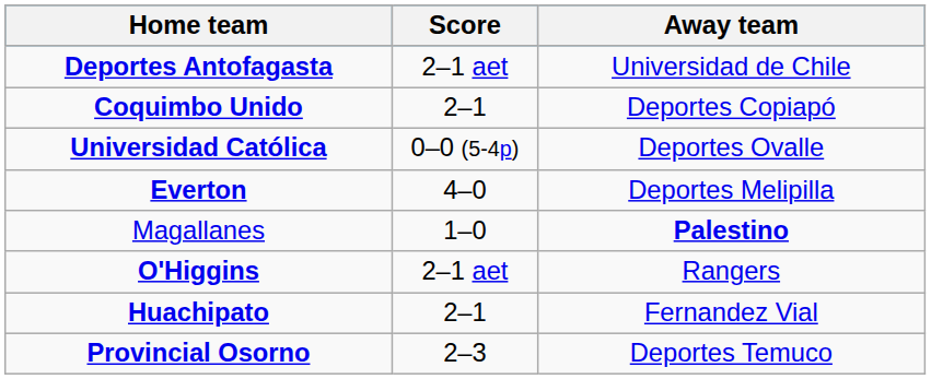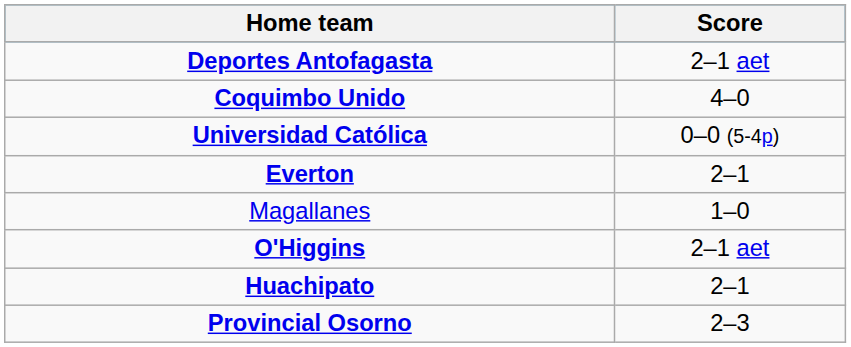 <table class="wikitable" width=45%>
 <tr bgcolor=#006699>
 <th width=130>Home team</th>
 <th width=30>Score</th>
-<th width=130>Away team</th>
 </tr>
 <tr align=center>
 <td><strong><a href='#'>Deportes Antofagasta</a></strong></td>
 <td>2–1 <a href='#'>aet</a></td>
-<td><a href='#'>Universidad de Chile</a></td>
 </tr>
 <tr align=center>
 <td><strong><a href='#'>Coquimbo Unido</a></strong></td>
-<td>2–1</td>
-<td><a href='#'>Deportes Copiapó</a></td>
+<td>4–0</td>
 </tr>
 <tr align=center>
 <td><strong><a href='#'>Universidad Católica</a></strong></td>
 <td>0–0 <small>(5-4<a href='#'>p</a>)</small></td>
-<td><a href='#'>Deportes Ovalle</a></td>
 </tr>
 <tr align=center>
 <td><strong><a href='#'>Everton</a></strong></td>
-<td>4–0</td>
-<td><a href='#'>Deportes Melipilla</a></td>
+<td>2–1</td>
 </tr>
 <tr align=center>
 <td><a href='#'>Magallanes</a></td>
 <td>1–0</td>
-<td><strong><a href='#'>Palestino</a></strong></td>
 </tr>
 <tr align=center>
 <td><strong><a href='#'>O'Higgins</a></strong></td>
 <td>2–1 <a href='#'>aet</a></td>
-<td><a href='#'>Rangers</a></td>
 </tr>
 <tr align=center>
 <td><strong><a href='#'>Huachipato</a></strong></td>
 <td>2–1</td>
-<td><a href='#'>Fernandez Vial</a></td>
 </tr>
 <tr align=center>
 <td><strong><a href='#'>Provincial Osorno</a></strong></td>
 <td>2–3</td>
-<td><a href='#'>Deportes Temuco</a></td>
 </tr>
 </table>
